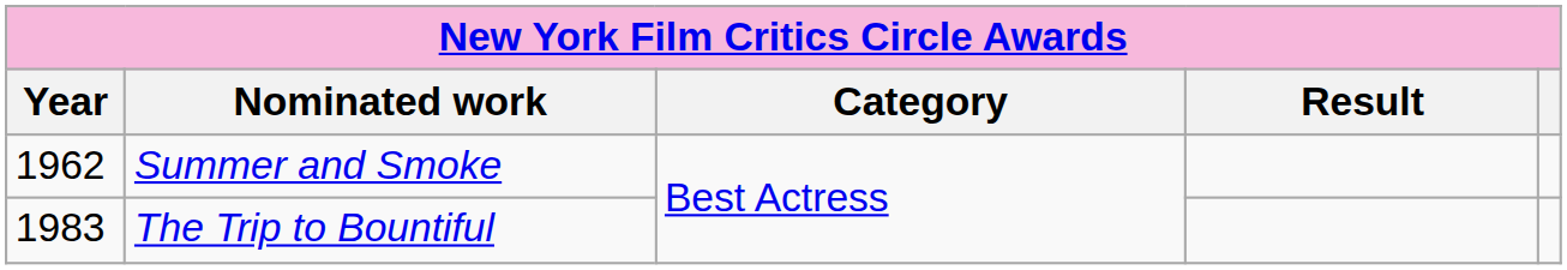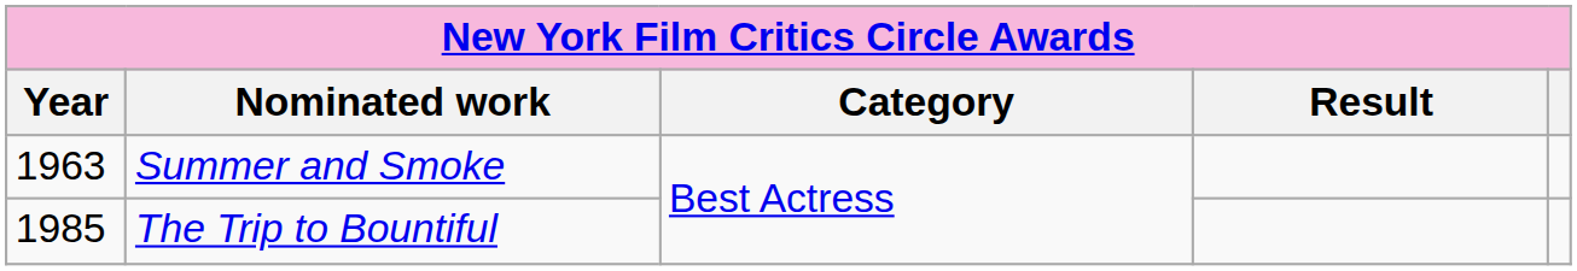 <table width="99%" class="wikitable sortable">
 <tr>
 <th colspan="5" style="background: #F7B8DC;" align="center"><a href='#'>New York Film Critics Circle Awards</a></th>
 </tr>
 <tr>
 <th width="5%">Year</th>
 <th width="30%">Nominated work</th>
 <th width="30%">Category</th>
 <th width="20%">Result</th>
 <th width="1%" class="unsortable"></th>
 </tr>
 <tr>
-<td>1962</td>
+<td>1963</td>
 <td><em><a href='#'>Summer and Smoke</a></em></td>
 <td rowspan="2"><a href='#'>Best Actress</a></td>
 <td></td>
 <td align="center"></td>
 </tr>
 <tr>
-<td>1983</td>
+<td>1985</td>
 <td><em><a href='#'>The Trip to Bountiful</a></em></td>
 <td></td>
 <td align="center"></td>
 </tr>
 </table>
